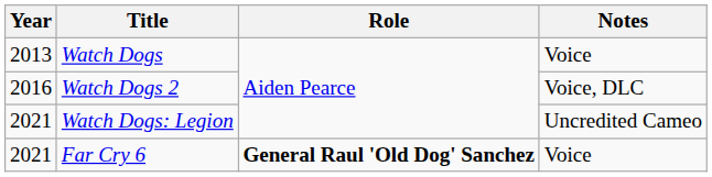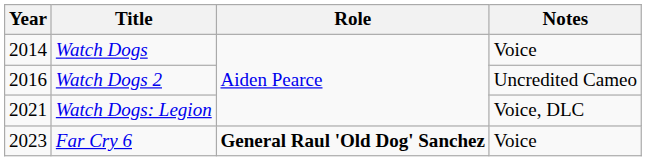 <table class="wikitable sortable">
 <tr>
 <th>Year</th>
 <th>Title</th>
 <th>Role</th>
 <th class="unsortable">Notes</th>
 </tr>
 <tr>
-<td>2013</td>
+<td>2014</td>
 <td><em><a href='#'>Watch Dogs</a></em></td>
 <td rowspan=3><a href='#'>Aiden Pearce</a></td>
 <td>Voice</td>
 </tr>
 <tr>
 <td>2016</td>
 <td><em><a href='#'>Watch Dogs 2</a></em></td>
-<td>Voice, DLC</td>
+<td>Uncredited Cameo</td>
 </tr>
 <tr>
 <td>2021</td>
 <td><em><a href='#'>Watch Dogs: Legion</a></em></td>
-<td>Uncredited Cameo</td>
+<td>Voice, DLC</td>
 </tr>
 <tr>
-<td>2021</td>
+<td>2023</td>
 <td><em><a href='#'>Far Cry 6</a></em></td>
 <td><strong>General Raul 'Old Dog' Sanchez</strong></td>
 <td>Voice</td>
 </tr>
 </table>
